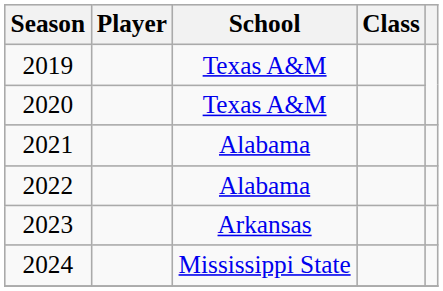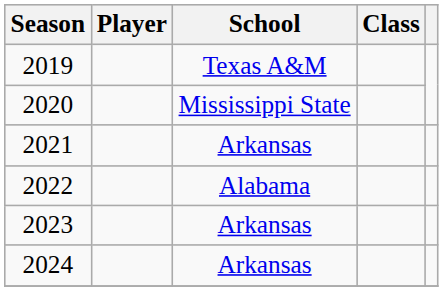 <table class="wikitable sortable" style="text-align: center;">
 <tr>
 <th>Season</th>
 <th>Player</th>
 <th>School</th>
 <th>Class</th>
 <th class="unsortable"></th>
 </tr>
 <tr>
 <td>2019</td>
 <td></td>
 <td><a href='#'>Texas A&M</a></td>
 <td></td>
 <td rowspan=2></td>
 </tr>
 <tr>
 <td>2020</td>
 <td></td>
-<td><a href='#'>Texas A&M</a></td>
+<td><a href='#'>Mississippi State</a></td>
 <td></td>
 </tr>
 <tr>
 <td>2021</td>
 <td></td>
-<td><a href='#'>Alabama</a></td>
+<td><a href='#'>Arkansas</a></td>
 <td></td>
 <td></td>
 </tr>
 <tr>
 <td>2022</td>
 <td></td>
 <td><a href='#'>Alabama</a></td>
 <td></td>
 <td></td>
 </tr>
 <tr>
 <td>2023</td>
 <td></td>
 <td><a href='#'>Arkansas</a></td>
 <td></td>
 <td></td>
 </tr>
 <tr>
 <td>2024</td>
 <td></td>
-<td><a href='#'>Mississippi State</a></td>
+<td><a href='#'>Arkansas</a></td>
 <td></td>
 <td></td>
 </tr>
 <tr>
 </tr>
 </table>
